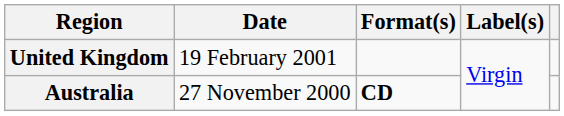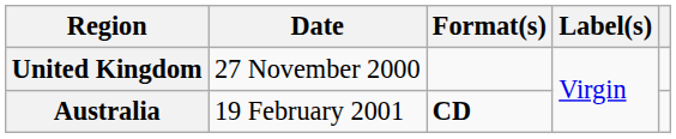 <table class="wikitable plainrowheaders">
 <tr>
 <th scope="col">Region</th>
 <th scope="col">Date</th>
 <th scope="col">Format(s)</th>
 <th scope="col">Label(s)</th>
 <th scope="col"></th>
 </tr>
 <tr>
 <th scope="row">United Kingdom</th>
-<td>19 February 2001</td>
+<td>27 November 2000</td>
 <td></td>
 <td rowspan="2"><a href='#'>Virgin</a></td>
 <td></td>
 </tr>
 <tr>
 <th scope="row">Australia</th>
-<td>27 November 2000</td>
+<td>19 February 2001</td>
 <td><strong>CD</strong></td>
 <td></td>
 </tr>
 </table>
